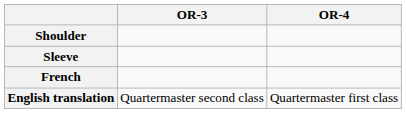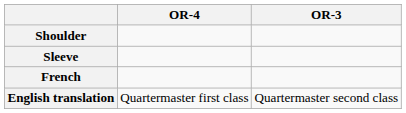 <table class="wikitable plainrowheaders" style="text-align:center;" border="1">
 <tr>
 <th></th>
+<th>OR-4</th>
 <th>OR-3</th>
-<th>OR-4</th>
 </tr>
 <tr>
 <th>Shoulder</th>
 <td></td>
 <td></td>
 </tr>
 <tr>
 <th>Sleeve</th>
 <td></td>
 <td></td>
 </tr>
 <tr>
 <th>French</th>
 <td></td>
 <td></td>
 </tr>
 <tr>
 <th>English translation</th>
+<td>Quartermaster first class</td>
 <td>Quartermaster second class</td>
-<td>Quartermaster first class</td>
 </tr>
 </table>
